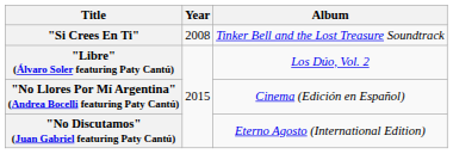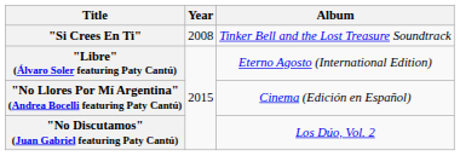 <table class="wikitable plainrowheaders" style="text-align:center;">
 <tr>
 <th scope="col">Title</th>
 <th scope="col">Year</th>
 <th scope="col">Album</th>
 </tr>
 <tr>
 <th scope="row">"Si Crees En Ti"</th>
 <td>2008</td>
 <td><em><a href='#'>Tinker Bell and the Lost Treasure</a> Soundtrack</em></td>
 </tr>
 <tr>
 <th scope="row">"Libre"<br><small>(<a href='#'>Álvaro Soler</a> featuring Paty Cantú)</small></th>
 <td rowspan="3">2015</td>
-<td><em><a href='#'>Los Dúo, Vol. 2</a></em></td>
+<td><em><a href='#'>Eterno Agosto</a> (International Edition)</em></td>
 </tr>
 <tr>
 <th scope="row">"No Llores Por Mí Argentina"<br><small>(<a href='#'>Andrea Bocelli</a> featuring Paty Cantú)</small></th>
 <td><em><a href='#'>Cinema</a> (Edición en Español)</em></td>
 </tr>
 <tr>
 <th scope="row">"No Discutamos"<br><small>(<a href='#'>Juan Gabriel</a> featuring Paty Cantú)</small></th>
-<td><em><a href='#'>Eterno Agosto</a> (International Edition)</em></td>
+<td><em><a href='#'>Los Dúo, Vol. 2</a></em></td>
 </tr>
 </table>
